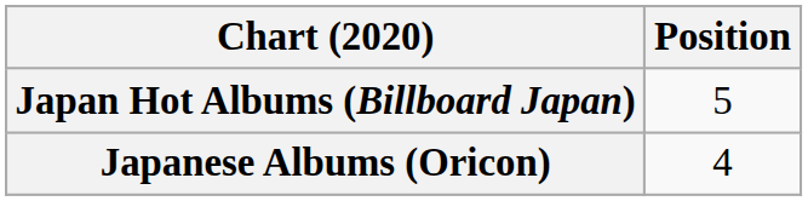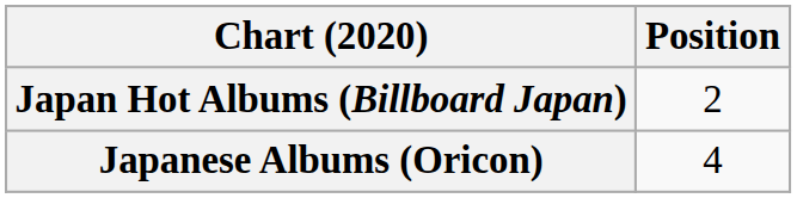 <table class="wikitable plainrowheaders" style="text-align:center">
 <tr>
 <th scope="col">Chart (2020)</th>
 <th scope="col">Position</th>
 </tr>
 <tr>
 <th scope="row">Japan Hot Albums (<em>Billboard Japan</em>)</th>
-<td>5</td>
+<td>2</td>
 </tr>
 <tr>
 <th scope="row">Japanese Albums (Oricon)</th>
 <td>4</td>
 </tr>
 </table>
